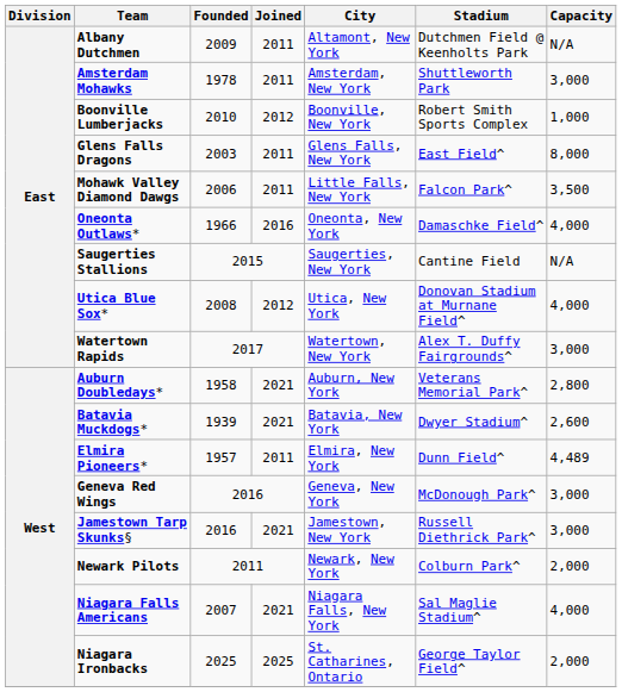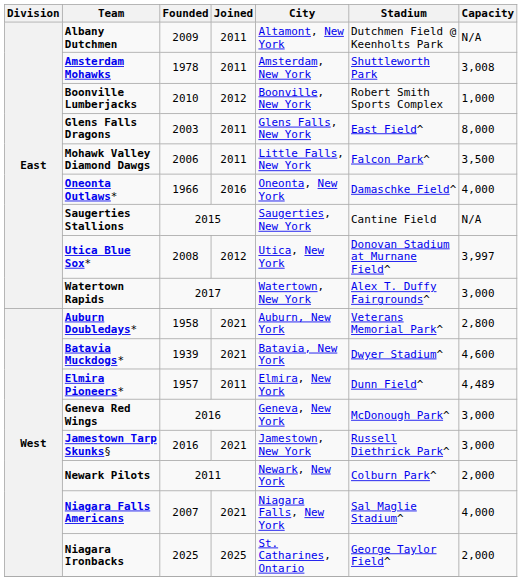 <table class="wikitable sortable">
 <tr>
 <th>Division</th>
 <th>Team</th>
 <th>Founded</th>
 <th>Joined</th>
 <th>City</th>
 <th>Stadium</th>
 <th>Capacity</th>
 </tr>
 <tr>
 <th rowspan="9" style="text-align:center;">East</th>
 <td><strong>Albany Dutchmen</strong></td>
 <td style="text-align:center;">2009</td>
 <td style="text-align:center;">2011</td>
 <td><a href='#'>Altamont</a>, <a href='#'>New York</a></td>
 <td>Dutchmen Field @ Keenholts Park</td>
 <td>N/A</td>
 </tr>
 <tr>
 <td><strong><a href='#'>Amsterdam Mohawks</a></strong></td>
 <td style="text-align:center;">1978</td>
 <td style="text-align:center;">2011</td>
 <td><a href='#'>Amsterdam</a>, <a href='#'>New York</a></td>
 <td><a href='#'>Shuttleworth Park</a></td>
-<td>3,000</td>
+<td>3,008</td>
 </tr>
 <tr>
 <td><strong>Boonville Lumberjacks</strong></td>
 <td style="text-align:center;">2010</td>
 <td style="text-align:center;">2012</td>
 <td><a href='#'>Boonville</a>, <a href='#'>New York</a></td>
 <td>Robert Smith Sports Complex</td>
 <td>1,000</td>
 </tr>
 <tr>
 <td><strong>Glens Falls Dragons</strong></td>
 <td style="text-align:center;">2003</td>
 <td style="text-align:center;">2011</td>
 <td><a href='#'>Glens Falls</a>, <a href='#'>New York</a></td>
 <td><a href='#'>East Field</a>^</td>
 <td>8,000</td>
 </tr>
 <tr>
 <td><strong>Mohawk Valley Diamond Dawgs</strong></td>
 <td style="text-align:center;">2006</td>
 <td style="text-align:center;">2011</td>
 <td><a href='#'>Little Falls</a>, <a href='#'>New York</a></td>
 <td><a href='#'>Falcon Park</a>^</td>
 <td>3,500</td>
 </tr>
 <tr>
 <td><strong><a href='#'>Oneonta Outlaws</a></strong>*</td>
 <td style="text-align:center;">1966</td>
 <td style="text-align:center;">2016</td>
 <td><a href='#'>Oneonta</a>, <a href='#'>New York</a></td>
 <td><a href='#'>Damaschke Field</a>^</td>
 <td>4,000</td>
 </tr>
 <tr>
 <td><strong>Saugerties Stallions</strong></td>
 <td colspan="2" style="text-align:center;">2015</td>
 <td><a href='#'>Saugerties</a>, <a href='#'>New York</a></td>
 <td>Cantine Field</td>
 <td>N/A</td>
 </tr>
 <tr>
 <td><strong><a href='#'>Utica Blue Sox</a></strong>*</td>
 <td style="text-align:center;">2008</td>
 <td style="text-align:center;">2012</td>
 <td><a href='#'>Utica</a>, <a href='#'>New York</a></td>
 <td><a href='#'>Donovan Stadium at Murnane Field</a>^</td>
-<td>4,000</td>
+<td>3,997</td>
 </tr>
 <tr>
 <td><strong>Watertown Rapids</strong></td>
 <td colspan="2" style="text-align:center;">2017</td>
 <td><a href='#'>Watertown</a>, <a href='#'>New York</a></td>
 <td><a href='#'>Alex T. Duffy Fairgrounds</a>^</td>
 <td>3,000</td>
 </tr>
 <tr>
 <th rowspan="8" style="text-align:center;">West</th>
 <td><strong><a href='#'>Auburn Doubledays</a></strong>*</td>
 <td style="text-align:center;">1958</td>
 <td style="text-align:center;">2021</td>
 <td><a href='#'>Auburn, New York</a></td>
 <td><a href='#'>Veterans Memorial Park</a>^</td>
 <td>2,800</td>
 </tr>
 <tr>
 <td><strong><a href='#'>Batavia Muckdogs</a></strong>*</td>
 <td style="text-align:center;">1939</td>
 <td style="text-align:center;">2021</td>
 <td><a href='#'>Batavia, New York</a></td>
 <td><a href='#'>Dwyer Stadium</a>^</td>
-<td>2,600</td>
+<td>4,600</td>
 </tr>
 <tr>
 <td><strong><a href='#'>Elmira Pioneers</a></strong>*</td>
 <td style="text-align:center;">1957</td>
 <td style="text-align:center;">2011</td>
 <td><a href='#'>Elmira</a>, <a href='#'>New York</a></td>
 <td><a href='#'>Dunn Field</a>^</td>
 <td>4,489</td>
 </tr>
 <tr>
 <td><strong>Geneva Red Wings</strong></td>
 <td colspan="2" style="text-align:center;">2016</td>
 <td><a href='#'>Geneva</a>, <a href='#'>New York</a></td>
 <td><a href='#'>McDonough Park</a>^</td>
 <td>3,000</td>
 </tr>
 <tr>
 <td><strong><a href='#'>Jamestown Tarp Skunks</a></strong>§</td>
 <td style="text-align:center;">2016</td>
 <td style="text-align:center;">2021</td>
 <td><a href='#'>Jamestown</a>, <a href='#'>New York</a></td>
 <td><a href='#'>Russell Diethrick Park</a>^</td>
 <td>3,000</td>
 </tr>
 <tr>
 <td><strong>Newark Pilots</strong></td>
 <td colspan="2" style="text-align:center;">2011</td>
 <td><a href='#'>Newark</a>, <a href='#'>New York</a></td>
 <td><a href='#'>Colburn Park</a>^</td>
 <td>2,000</td>
 </tr>
 <tr>
 <td><strong><a href='#'>Niagara Falls Americans</a></strong></td>
 <td style="text-align:center;">2007</td>
 <td style="text-align:center;">2021</td>
 <td><a href='#'>Niagara Falls</a>, <a href='#'>New York</a></td>
 <td><a href='#'>Sal Maglie Stadium</a>^</td>
 <td>4,000</td>
 </tr>
 <tr>
 <td><strong>Niagara Ironbacks</strong></td>
 <td style="text-align:center;">2025</td>
 <td style="text-align:center;">2025</td>
 <td><a href='#'>St. Catharines</a>, <a href='#'>Ontario</a></td>
 <td><a href='#'>George Taylor Field</a>^</td>
 <td>2,000</td>
 </tr>
 <tr>
 </tr>
 </table>
